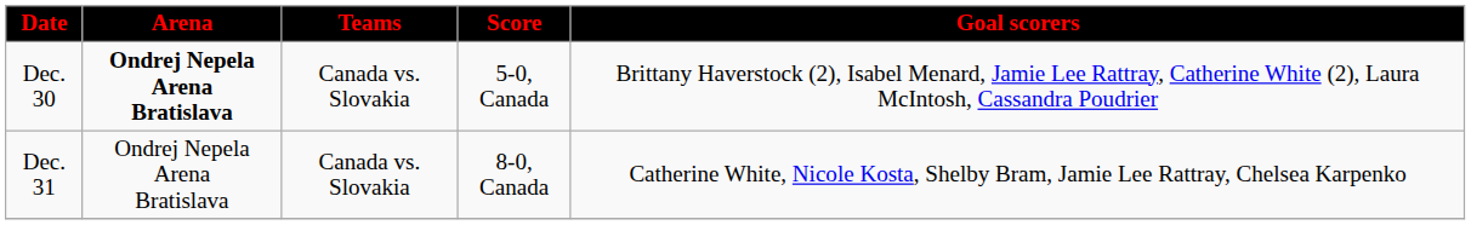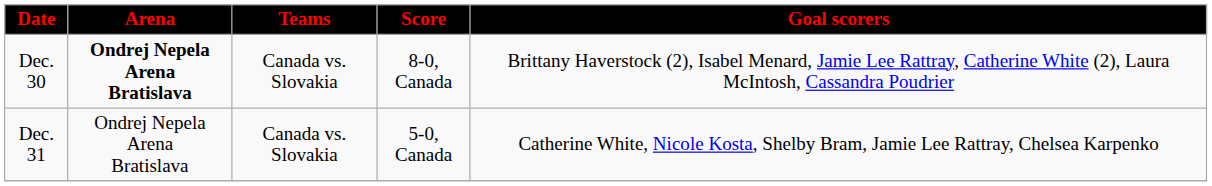 <table class="wikitable" style="width:80%;">
 <tr style="text-align:center; background:black; color:red;">
 <td><strong>Date</strong></td>
 <td><strong>Arena</strong></td>
 <td><strong>Teams</strong></td>
 <td><strong>Score</strong></td>
 <td><strong>Goal scorers</strong></td>
 </tr>
 <tr style="text-align:center;" bgcolor="">
 <td>Dec. 30</td>
 <td><strong>Ondrej Nepela Arena<br>Bratislava</strong></td>
 <td>Canada vs. Slovakia</td>
-<td>5-0, Canada </td>
+<td>8-0, Canada </td>
 <td>Brittany Haverstock (2), Isabel Menard, <a href='#'>Jamie Lee Rattray</a>, <a href='#'>Catherine White</a> (2), Laura McIntosh, <a href='#'>Cassandra Poudrier</a></td>
 </tr>
 <tr style="text-align:center;" bgcolor="">
 <td>Dec. 31</td>
 <td>Ondrej Nepela Arena<br>Bratislava</td>
 <td>Canada vs. Slovakia</td>
-<td>8-0, Canada </td>
+<td>5-0, Canada </td>
 <td>Catherine White, <a href='#'>Nicole Kosta</a>, Shelby Bram, Jamie Lee Rattray, Chelsea Karpenko</td>
 </tr>
 <tr style="text-align:center;" bgcolor="">
 </tr>
 </table>
